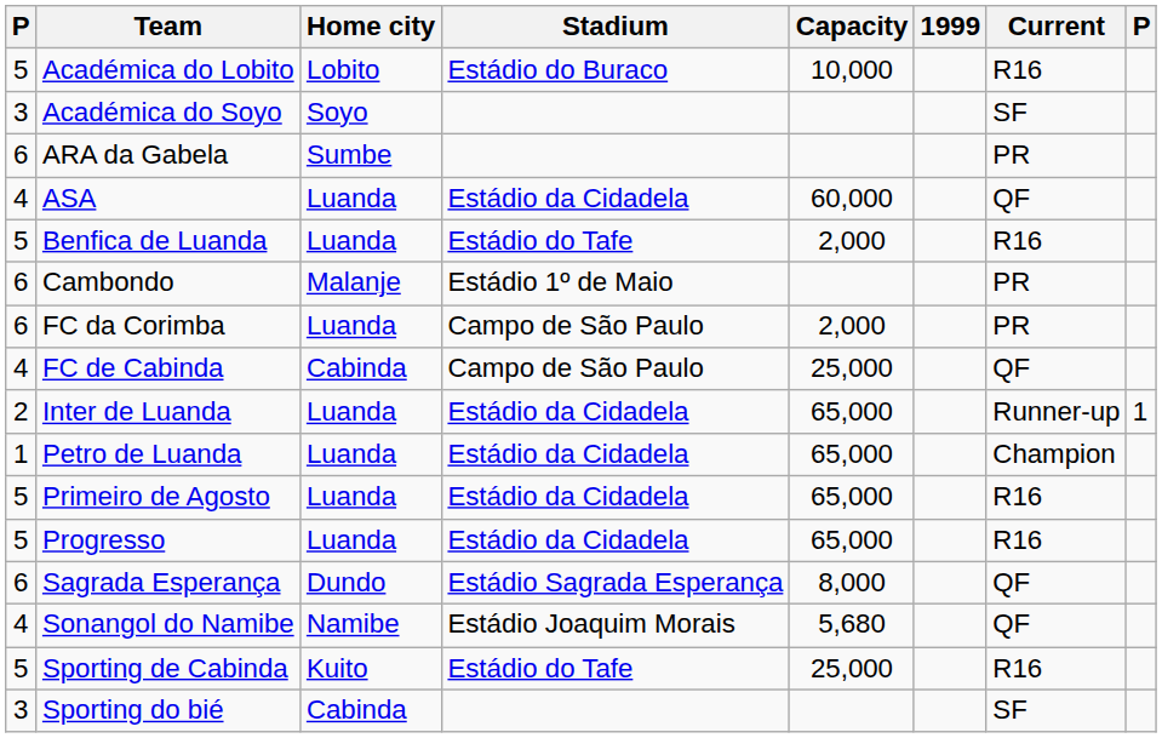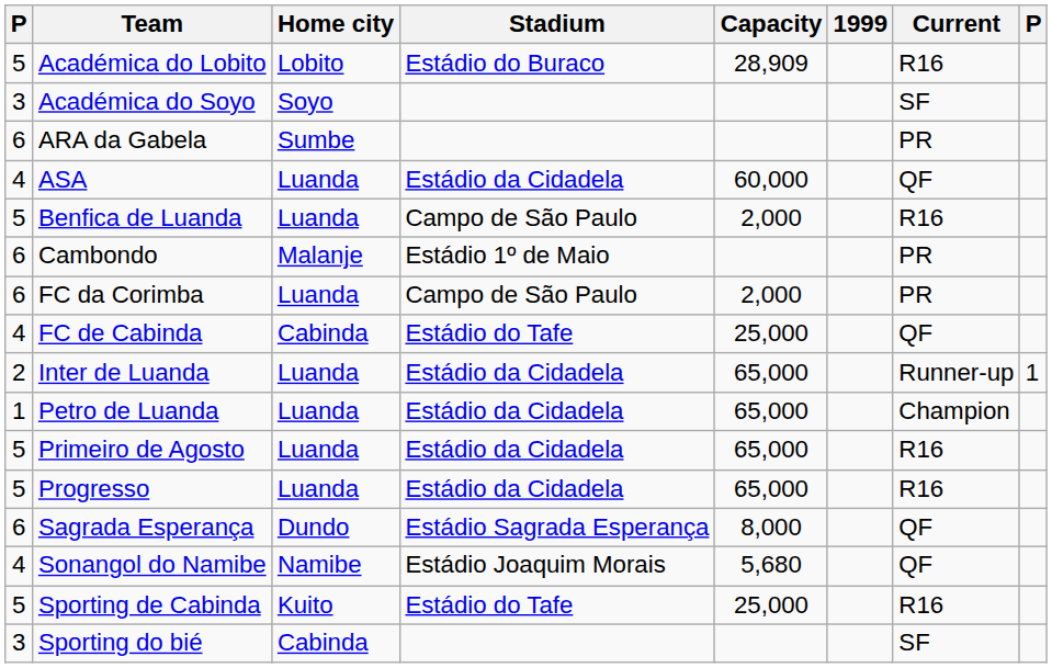 <table class="wikitable sortable">
 <tr>
 <th>P</th>
 <th>Team</th>
 <th>Home city</th>
 <th>Stadium</th>
 <th>Capacity</th>
 <th>1999</th>
 <th>Current</th>
 <th>P</th>
 </tr>
 <tr>
 <td align=center>5</td>
 <td><a href='#'>Académica do Lobito</a></td>
 <td><a href='#'>Lobito</a></td>
 <td><a href='#'>Estádio do Buraco</a></td>
-<td align="center">10,000</td>
+<td align="center">28,909</td>
 <td></td>
 <td data-sort-value="5">R16</td>
 <td></td>
 </tr>
 <tr>
 <td align=center>3</td>
 <td><a href='#'>Académica do Soyo</a></td>
 <td><a href='#'>Soyo</a></td>
 <td></td>
 <td align="center"></td>
 <td></td>
 <td data-sort-value="3">SF</td>
 <td></td>
 </tr>
 <tr>
 <td align=center>6</td>
 <td>ARA da Gabela</td>
 <td><a href='#'>Sumbe</a></td>
 <td></td>
 <td align="center"></td>
 <td></td>
 <td data-sort-value="6">PR</td>
 <td></td>
 </tr>
 <tr>
 <td align=center>4</td>
 <td><a href='#'>ASA</a></td>
 <td><a href='#'>Luanda</a></td>
 <td><a href='#'>Estádio da Cidadela</a></td>
 <td align="center">60,000</td>
 <td></td>
 <td data-sort-value="4">QF</td>
 <td></td>
 </tr>
 <tr>
 <td align=center>5</td>
 <td><a href='#'>Benfica de Luanda</a></td>
 <td><a href='#'>Luanda</a></td>
-<td><a href='#'>Estádio do Tafe</a></td>
+<td>Campo de São Paulo</td>
 <td align="center">2,000</td>
 <td></td>
 <td data-sort-value="5">R16</td>
 <td align=center></td>
 </tr>
 <tr>
 <td align=center>6</td>
 <td>Cambondo</td>
 <td><a href='#'>Malanje</a></td>
 <td>Estádio 1º de Maio</td>
 <td align="center"></td>
 <td></td>
 <td data-sort-value="6">PR</td>
 <td></td>
 </tr>
 <tr>
 <td align=center>6</td>
 <td>FC da Corimba</td>
 <td><a href='#'>Luanda</a></td>
 <td>Campo de São Paulo</td>
 <td align="center">2,000</td>
 <td></td>
 <td data-sort-value="6">PR</td>
 <td></td>
 </tr>
 <tr>
 <td align=center>4</td>
 <td><a href='#'>FC de Cabinda</a></td>
 <td><a href='#'>Cabinda</a></td>
-<td>Campo de São Paulo</td>
+<td><a href='#'>Estádio do Tafe</a></td>
 <td align="center">25,000</td>
 <td></td>
 <td data-sort-value="4">QF</td>
 <td></td>
 </tr>
 <tr>
 <td align=center>2</td>
 <td><a href='#'>Inter de Luanda</a></td>
 <td><a href='#'>Luanda</a></td>
 <td><a href='#'>Estádio da Cidadela</a></td>
 <td align="center">65,000</td>
 <td></td>
 <td data-sort-value="2">Runner-up</td>
 <td> 1</td>
 </tr>
 <tr>
 <td align=center>1</td>
 <td><a href='#'>Petro de Luanda</a></td>
 <td><a href='#'>Luanda</a></td>
 <td><a href='#'>Estádio da Cidadela</a></td>
 <td align="center">65,000</td>
 <td></td>
 <td data-sort-value="1">Champion</td>
 <td></td>
 </tr>
 <tr>
 <td align=center>5</td>
 <td><a href='#'>Primeiro de Agosto</a></td>
 <td><a href='#'>Luanda</a></td>
 <td><a href='#'>Estádio da Cidadela</a></td>
 <td align="center">65,000</td>
 <td></td>
 <td data-sort-value="5">R16</td>
 <td></td>
 </tr>
 <tr>
 <td align=center>5</td>
 <td><a href='#'>Progresso</a></td>
 <td><a href='#'>Luanda</a></td>
 <td><a href='#'>Estádio da Cidadela</a></td>
 <td align="center">65,000</td>
 <td></td>
 <td data-sort-value="5">R16</td>
 <td align=center></td>
 </tr>
 <tr>
 <td align=center>6</td>
 <td><a href='#'>Sagrada Esperança</a></td>
 <td><a href='#'>Dundo</a></td>
 <td><a href='#'>Estádio Sagrada Esperança</a></td>
 <td align="center">8,000</td>
 <td></td>
 <td data-sort-value="4">QF</td>
 <td></td>
 </tr>
 <tr>
 <td align=center>4</td>
 <td><a href='#'>Sonangol do Namibe</a></td>
 <td><a href='#'>Namibe</a></td>
 <td>Estádio Joaquim Morais</td>
 <td align="center">5,680</td>
 <td></td>
 <td data-sort-value="4">QF</td>
 <td></td>
 </tr>
 <tr>
 <td align=center>5</td>
 <td><a href='#'>Sporting de Cabinda</a></td>
 <td><a href='#'>Kuito</a></td>
 <td><a href='#'>Estádio do Tafe</a></td>
 <td align="center">25,000</td>
 <td></td>
 <td data-sort-value="5">R16</td>
 <td align=center></td>
 </tr>
 <tr>
 <td align=center>3</td>
 <td><a href='#'>Sporting do bié</a></td>
 <td><a href='#'>Cabinda</a></td>
 <td></td>
 <td align="center"></td>
 <td></td>
 <td data-sort-value="3">SF</td>
 <td></td>
 </tr>
 </table>
